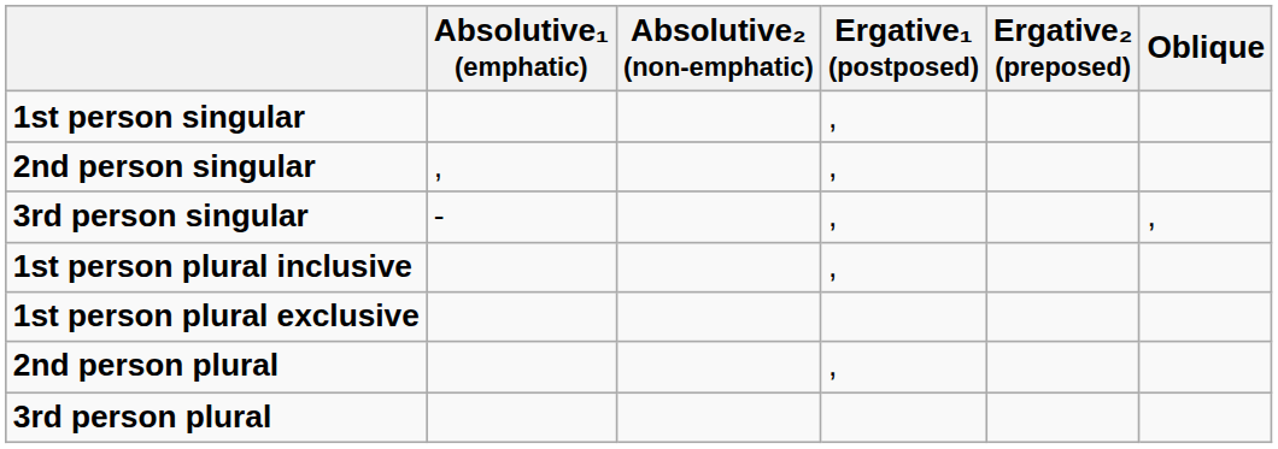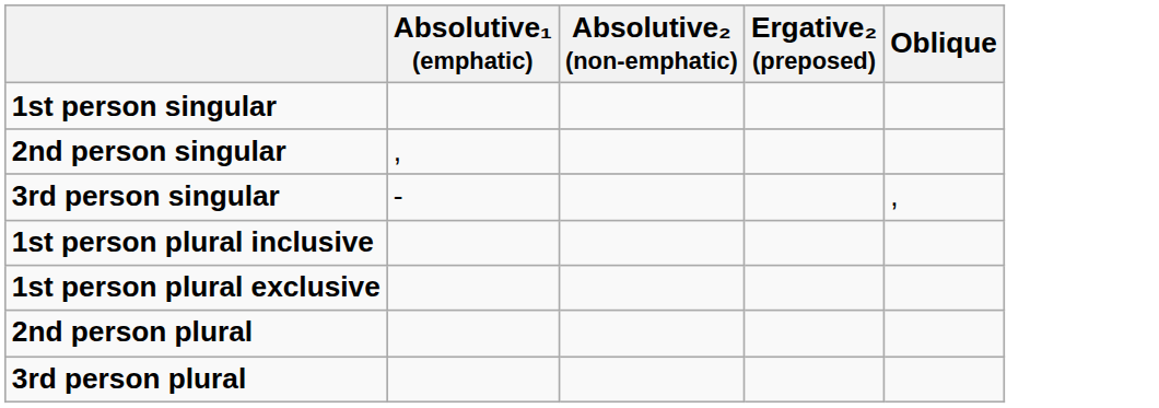 <table class="wikitable">
 <tr>
 <th> </th>
 <th>Absolutive₁<br><small>(emphatic)</small></th>
 <th>Absolutive₂<br><small>(non-emphatic)</small></th>
-<th>Ergative₁<br><small>(postposed)</small></th>
 <th>Ergative₂<br><small>(preposed)</small></th>
 <th>Oblique</th>
 </tr>
 <tr>
 <td><strong>1st person singular</strong></td>
 <td></td>
 <td></td>
-<td>, </td>
 <td></td>
 <td></td>
 </tr>
 <tr>
 <td><strong>2nd person singular</strong></td>
 <td>, </td>
 <td></td>
-<td>, </td>
 <td></td>
 <td></td>
 </tr>
 <tr>
 <td><strong>3rd person singular</strong></td>
 <td>-</td>
 <td></td>
-<td>, </td>
 <td></td>
 <td>, </td>
 </tr>
 <tr>
 <td><strong>1st person plural inclusive</strong></td>
 <td></td>
 <td></td>
-<td>, </td>
 <td></td>
 <td></td>
 </tr>
 <tr>
 <td><strong>1st person plural exclusive</strong></td>
 <td></td>
 <td></td>
 <td></td>
 <td></td>
-<td></td>
 </tr>
 <tr>
 <td><strong>2nd person plural</strong></td>
 <td></td>
 <td></td>
-<td>, </td>
 <td></td>
 <td></td>
 </tr>
 <tr>
 <td><strong>3rd person plural</strong></td>
 <td></td>
 <td></td>
 <td></td>
 <td></td>
-<td></td>
 </tr>
 </table>
